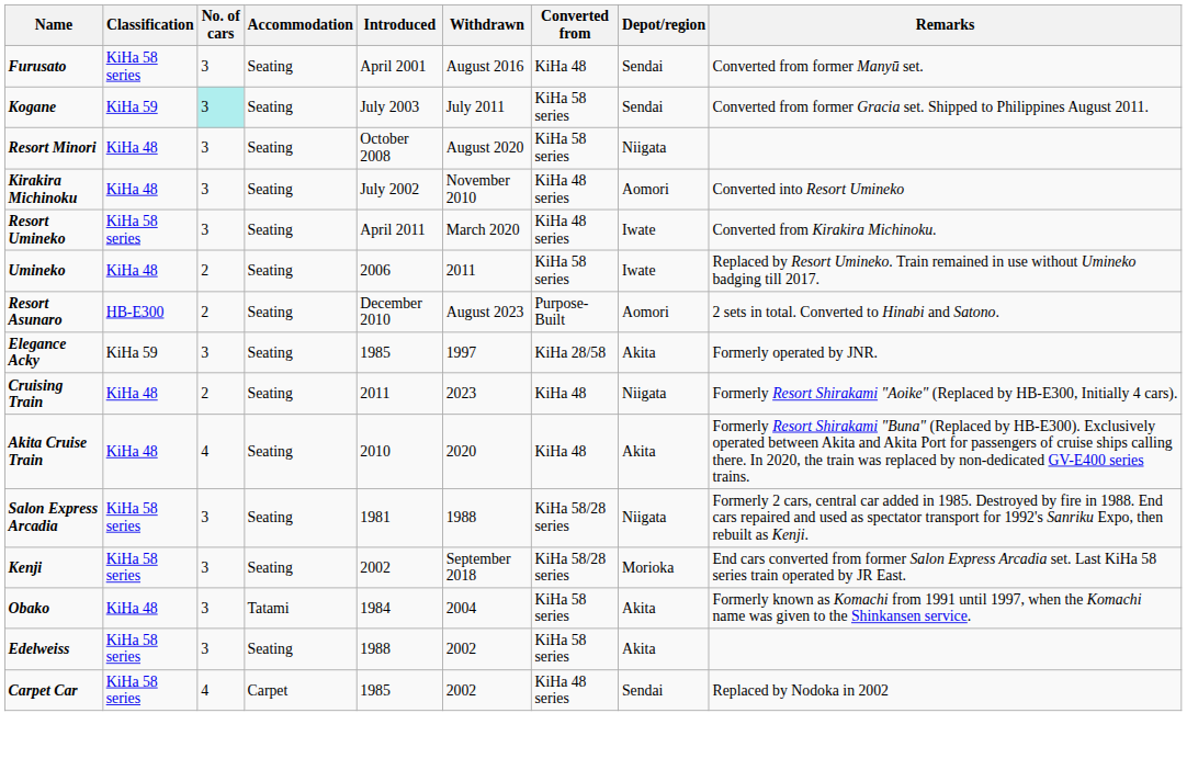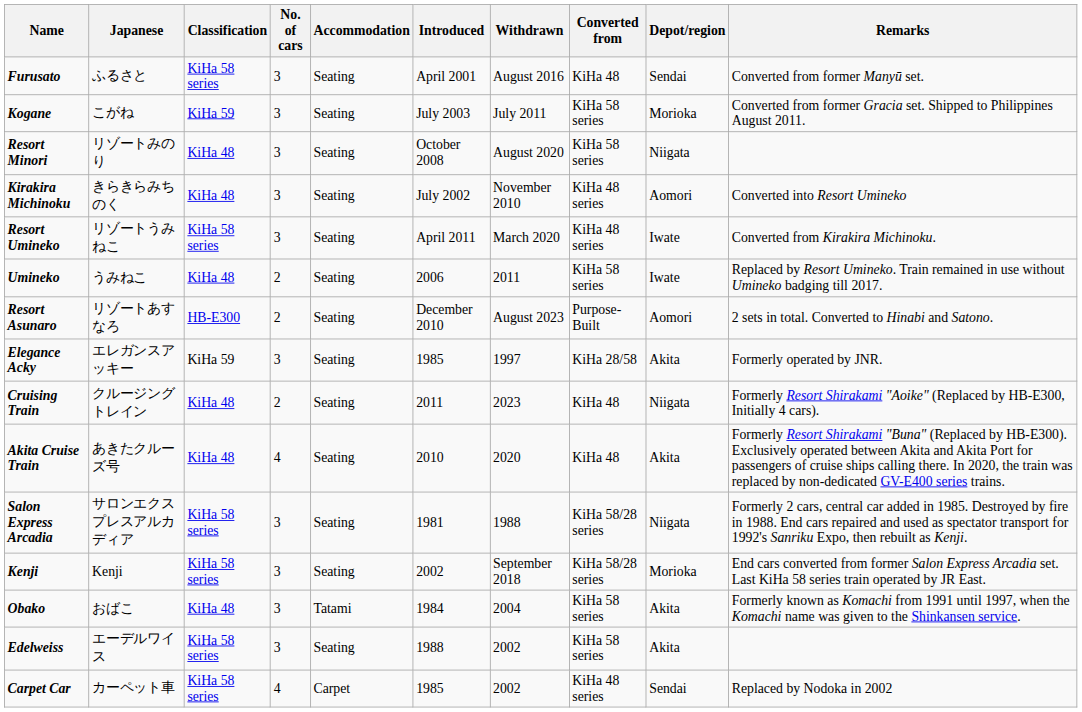 <table class="wikitable">
 <tr>
 <th>Name</th>
+<th>Japanese</th>
 <th>Classification</th>
 <th>No. of cars</th>
 <th>Accommodation</th>
 <th>Introduced</th>
 <th>Withdrawn</th>
 <th>Converted from</th>
 <th>Depot/region</th>
 <th>Remarks</th>
 </tr>
 <tr>
 <td><strong><em>Furusato</em></strong></td>
+<td>ふるさと</td>
 <td><a href='#'>KiHa 58 series</a></td>
 <td>3</td>
 <td>Seating</td>
 <td>April 2001</td>
 <td>August 2016</td>
 <td>KiHa 48</td>
 <td>Sendai</td>
 <td>Converted from former <em>Manyū</em> set.</td>
 </tr>
 <tr>
 <td><strong><em>Kogane</em></strong></td>
+<td>こがね</td>
 <td><a href='#'>KiHa 59</a></td>
-<td style="background: paleturquoise;">3</td>
+<td>3</td>
 <td>Seating</td>
 <td>July 2003</td>
 <td>July 2011</td>
 <td>KiHa 58 series</td>
-<td>Sendai</td>
+<td>Morioka</td>
 <td>Converted from former <em>Gracia</em> set. Shipped to Philippines August 2011.</td>
 </tr>
 <tr>
 <td><strong><em>Resort Minori</em></strong></td>
+<td>リゾートみのり</td>
 <td><a href='#'>KiHa 48</a></td>
 <td>3</td>
 <td>Seating</td>
 <td>October 2008</td>
 <td>August 2020</td>
 <td>KiHa 58 series</td>
 <td>Niigata</td>
 <td></td>
 </tr>
 <tr>
 <td><strong><em>Kirakira Michinoku</em></strong></td>
+<td>きらきらみちのく</td>
 <td><a href='#'>KiHa 48</a></td>
 <td>3</td>
 <td>Seating</td>
 <td>July 2002</td>
 <td>November 2010</td>
 <td>KiHa 48 series</td>
 <td>Aomori</td>
 <td>Converted into <em>Resort Umineko</em></td>
 </tr>
 <tr>
 <td><strong><em>Resort Umineko</em></strong></td>
+<td>リゾートうみねこ</td>
 <td><a href='#'>KiHa 58 series</a></td>
 <td>3</td>
 <td>Seating</td>
 <td>April 2011</td>
 <td>March 2020</td>
 <td>KiHa 48 series</td>
 <td>Iwate</td>
 <td>Converted from <em>Kirakira Michinoku</em>.</td>
 </tr>
 <tr>
 <td><strong><em>Umineko</em></strong></td>
+<td>うみねこ</td>
 <td><a href='#'>KiHa 48</a></td>
 <td>2</td>
 <td>Seating</td>
 <td>2006</td>
 <td>2011</td>
 <td>KiHa 58 series</td>
 <td>Iwate</td>
 <td>Replaced by <em>Resort Umineko</em>. Train remained in use without <em>Umineko</em> badging till 2017.</td>
 </tr>
 <tr>
 <td><strong><em>Resort Asunaro</em></strong></td>
+<td>リゾートあすなろ</td>
 <td><a href='#'>HB-E300</a></td>
 <td>2</td>
 <td>Seating</td>
 <td>December 2010</td>
 <td>August 2023</td>
 <td>Purpose-Built</td>
 <td>Aomori</td>
 <td>2 sets in total. Converted to <em>Hinabi</em> and <em>Satono</em>.</td>
 </tr>
 <tr>
 <td><strong><em>Elegance Acky</em></strong></td>
+<td>エレガンスアッキー</td>
 <td>KiHa 59</td>
 <td>3</td>
 <td>Seating</td>
 <td>1985</td>
 <td>1997</td>
 <td>KiHa 28/58</td>
 <td>Akita</td>
 <td>Formerly operated by JNR.</td>
 </tr>
 <tr>
 <td><strong><em>Cruising Train</em></strong></td>
+<td>クルージングトレイン</td>
 <td><a href='#'>KiHa 48</a></td>
 <td>2</td>
 <td>Seating</td>
 <td>2011</td>
 <td>2023</td>
 <td>KiHa 48</td>
 <td>Niigata</td>
 <td>Formerly <em><a href='#'>Resort Shirakami</a> "Aoike"</em> (Replaced by HB-E300, Initially 4 cars).</td>
 </tr>
 <tr>
 <td><strong><em>Akita Cruise Train</em></strong></td>
+<td>あきたクルーズ号</td>
 <td><a href='#'>KiHa 48</a></td>
 <td>4</td>
 <td>Seating</td>
 <td>2010</td>
 <td>2020</td>
 <td>KiHa 48</td>
 <td>Akita</td>
 <td>Formerly <em><a href='#'>Resort Shirakami</a> "Buna"</em> (Replaced by HB-E300). Exclusively operated between Akita and Akita Port for passengers of cruise ships calling there. In 2020, the train was replaced by non-dedicated <a href='#'>GV-E400 series</a> trains.</td>
 </tr>
 <tr>
 <td><strong><em>Salon Express Arcadia</em></strong></td>
+<td>サロンエクスプレスアルカディア</td>
 <td><a href='#'>KiHa 58 series</a></td>
 <td>3</td>
 <td>Seating</td>
 <td>1981</td>
 <td>1988</td>
 <td>KiHa 58/28 series</td>
 <td>Niigata</td>
 <td>Formerly 2 cars, central car added in 1985. Destroyed by fire in 1988. End cars repaired and used as spectator transport for 1992's <em>Sanriku</em> Expo, then rebuilt as <em>Kenji</em>.</td>
 </tr>
 <tr>
 <td><strong><em>Kenji</em></strong></td>
+<td>Kenji</td>
 <td><a href='#'>KiHa 58 series</a></td>
 <td>3</td>
 <td>Seating</td>
 <td>2002</td>
 <td>September 2018</td>
 <td>KiHa 58/28 series</td>
 <td>Morioka</td>
 <td>End cars converted from former <em>Salon Express Arcadia</em> set. Last KiHa 58 series train operated by JR East.</td>
 </tr>
 <tr>
 <td><strong><em>Obako</em></strong></td>
+<td>おばこ</td>
 <td><a href='#'>KiHa 48</a></td>
 <td>3</td>
 <td>Tatami</td>
 <td>1984</td>
 <td>2004</td>
 <td>KiHa 58 series</td>
 <td>Akita</td>
 <td>Formerly known as <em>Komachi</em> from 1991 until 1997, when the <em>Komachi</em> name was given to the <a href='#'>Shinkansen service</a>.</td>
 </tr>
 <tr>
 <td><strong><em>Edelweiss</em></strong></td>
+<td>エーデルワイス</td>
 <td><a href='#'>KiHa 58 series</a></td>
 <td>3</td>
 <td>Seating</td>
 <td>1988</td>
 <td>2002</td>
 <td>KiHa 58 series</td>
 <td>Akita</td>
 <td></td>
 </tr>
 <tr>
 <td><strong><em>Carpet Car</em></strong></td>
+<td>カーペット車</td>
 <td><a href='#'>KiHa 58 series</a></td>
 <td>4</td>
 <td>Carpet</td>
 <td>1985</td>
 <td>2002</td>
 <td>KiHa 48 series</td>
 <td>Sendai</td>
 <td>Replaced by Nodoka in 2002</td>
 </tr>
 </table>
